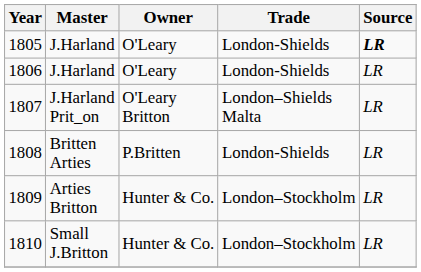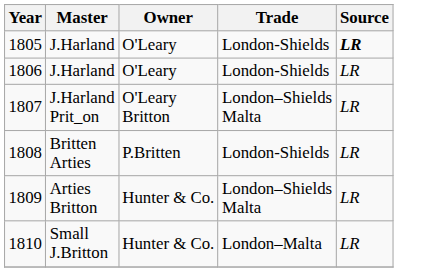 <table class=" wikitable">
 <tr>
 <th>Year</th>
 <th>Master</th>
 <th>Owner</th>
 <th>Trade</th>
 <th>Source</th>
 </tr>
 <tr>
 <td>1805</td>
 <td>J.Harland</td>
 <td>O'Leary</td>
 <td>London-Shields</td>
 <td><strong><em>LR</em></strong></td>
 </tr>
 <tr>
 <td>1806</td>
 <td>J.Harland</td>
 <td>O'Leary</td>
 <td>London-Shields</td>
 <td><em>LR</em></td>
 </tr>
 <tr>
 <td>1807</td>
 <td>J.Harland<br>Prit_on</td>
 <td>O'Leary<br>Britton</td>
 <td>London–Shields<br>Malta</td>
 <td><em>LR</em></td>
 </tr>
 <tr>
 <td>1808</td>
 <td>Britten<br>Arties</td>
 <td>P.Britten</td>
 <td>London-Shields</td>
 <td><em>LR</em></td>
 </tr>
 <tr>
 <td>1809</td>
 <td>Arties<br>Britton</td>
 <td>Hunter & Co.</td>
-<td>London–Stockholm</td>
+<td>London–Shields<br>Malta</td>
 <td><em>LR</em></td>
 </tr>
 <tr>
 <td>1810</td>
 <td>Small<br>J.Britton</td>
 <td>Hunter & Co.</td>
-<td>London–Stockholm</td>
+<td>London–Malta</td>
 <td><em>LR</em></td>
 </tr>
 <tr>
 </tr>
 </table>
